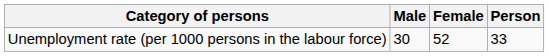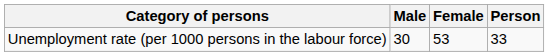 <table class="wikitable">
 <tr>
 <th>Category of persons</th>
 <th>Male</th>
 <th>Female</th>
 <th>Person</th>
 </tr>
 <tr>
 <td>Unemployment rate (per 1000 persons in the labour force)</td>
 <td>30</td>
-<td>52</td>
+<td>53</td>
 <td>33</td>
 </tr>
 </table>
